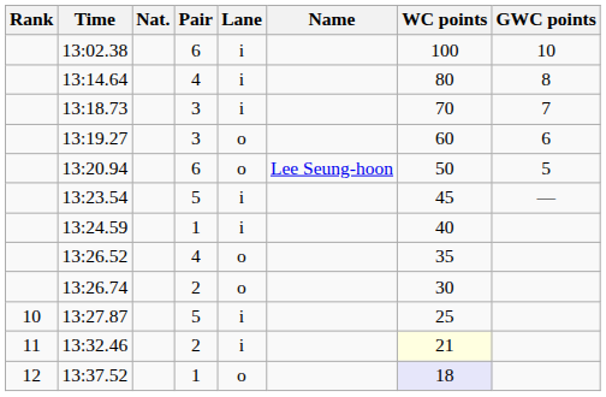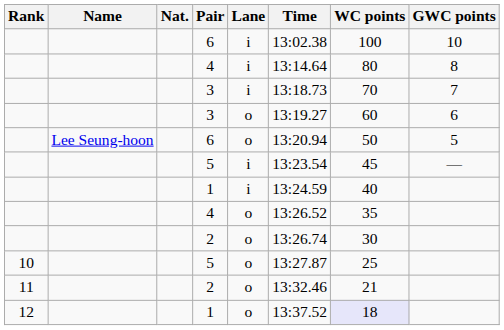 <table class="wikitable sortable" style="text-align:center">
 <tr>
 <th>Rank</th>
-<th>Time</th>
+<th>Name</th>
 <th>Nat.</th>
 <th>Pair</th>
 <th>Lane</th>
-<th>Name</th>
+<th>Time</th>
 <th>WC points</th>
 <th>GWC points</th>
 </tr>
 <tr>
 <td></td>
-<td>13:02.38</td>
+<td align=left></td>
 <td></td>
 <td>6</td>
 <td>i</td>
-<td align=left></td>
+<td>13:02.38</td>
 <td>100</td>
 <td>10</td>
 </tr>
 <tr>
 <td></td>
-<td>13:14.64</td>
+<td align=left></td>
 <td></td>
 <td>4</td>
 <td>i</td>
-<td align=left></td>
+<td>13:14.64</td>
 <td>80</td>
 <td>8</td>
 </tr>
 <tr>
 <td></td>
-<td>13:18.73</td>
+<td align=left></td>
 <td></td>
 <td>3</td>
 <td>i</td>
-<td align=left></td>
+<td>13:18.73</td>
 <td>70</td>
 <td>7</td>
 </tr>
 <tr>
 <td></td>
-<td>13:19.27</td>
+<td align=left></td>
 <td></td>
 <td>3</td>
 <td>o</td>
-<td align=left></td>
+<td>13:19.27</td>
 <td>60</td>
 <td>6</td>
 </tr>
 <tr>
 <td></td>
-<td>13:20.94</td>
+<td align=left><a href='#'>Lee Seung-hoon</a></td>
 <td></td>
 <td>6</td>
 <td>o</td>
-<td align=left><a href='#'>Lee Seung-hoon</a></td>
+<td>13:20.94</td>
 <td>50</td>
 <td>5</td>
 </tr>
 <tr>
 <td></td>
-<td>13:23.54</td>
+<td align=left></td>
 <td></td>
 <td>5</td>
 <td>i</td>
-<td align=left></td>
+<td>13:23.54</td>
 <td>45</td>
 <td>—</td>
 </tr>
 <tr>
 <td></td>
-<td>13:24.59</td>
+<td align=left></td>
 <td></td>
 <td>1</td>
 <td>i</td>
-<td align=left></td>
+<td>13:24.59</td>
 <td>40</td>
 <td></td>
 </tr>
 <tr>
 <td></td>
-<td>13:26.52</td>
+<td align=left></td>
 <td></td>
 <td>4</td>
 <td>o</td>
-<td align=left></td>
+<td>13:26.52</td>
 <td>35</td>
 <td></td>
 </tr>
 <tr>
 <td></td>
-<td>13:26.74</td>
+<td align=left></td>
 <td></td>
 <td>2</td>
 <td>o</td>
-<td align=left></td>
+<td>13:26.74</td>
 <td>30</td>
 <td></td>
 </tr>
 <tr>
 <td>10</td>
-<td>13:27.87</td>
+<td align=left></td>
 <td></td>
 <td>5</td>
-<td>i</td>
-<td align=left></td>
+<td>o</td>
+<td>13:27.87</td>
 <td>25</td>
 <td></td>
 </tr>
 <tr>
 <td>11</td>
-<td>13:32.46</td>
+<td align=left></td>
 <td></td>
 <td>2</td>
-<td>i</td>
-<td align=left></td>
-<td style="background: lightyellow;">21</td>
+<td>o</td>
+<td>13:32.46</td>
+<td>21</td>
 <td></td>
 </tr>
 <tr>
 <td>12</td>
-<td>13:37.52</td>
+<td align=left></td>
 <td></td>
 <td>1</td>
 <td>o</td>
-<td align=left></td>
+<td>13:37.52</td>
 <td style="background: lavender;">18</td>
 <td></td>
 </tr>
 </table>
